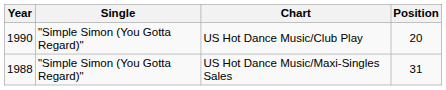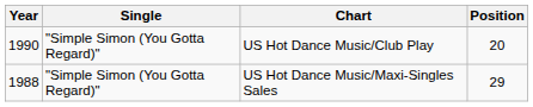 <table class="wikitable">
 <tr>
 <th>Year</th>
 <th>Single</th>
 <th>Chart</th>
 <th>Position</th>
 </tr>
 <tr>
 <td>1990</td>
 <td>"Simple Simon (You Gotta Regard)"</td>
 <td>US Hot Dance Music/Club Play</td>
 <td align=center>20</td>
 </tr>
 <tr>
 <td>1988</td>
 <td>"Simple Simon (You Gotta Regard)"</td>
 <td>US Hot Dance Music/Maxi-Singles Sales</td>
-<td align=center>31</td>
+<td align=center>29</td>
 </tr>
 </table>
